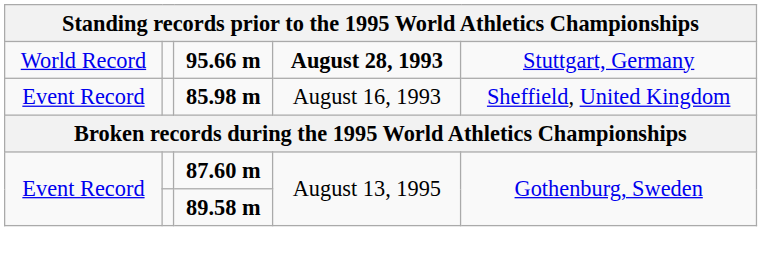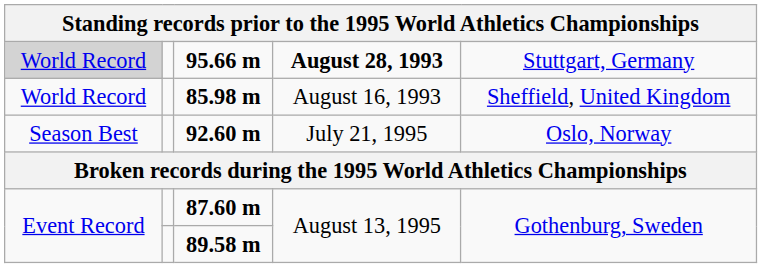 <table class="wikitable" style=" text-align:center; font-size:110%;" width="95%">
 <tr>
 <th colspan="5">Standing records prior to the 1995 World Athletics Championships</th>
 </tr>
 <tr>
-<td><a href='#'>World Record</a></td>
+<td style="background: lightgrey;"><a href='#'>World Record</a></td>
 <td></td>
 <td><strong>95.66 m </strong></td>
 <td><strong>August 28, 1993</strong></td>
 <td> <a href='#'>Stuttgart, Germany</a></td>
 </tr>
 <tr>
-<td><a href='#'>Event Record</a></td>
+<td><a href='#'>World Record</a></td>
 <td></td>
 <td><strong>85.98 m </strong></td>
 <td>August 16, 1993</td>
 <td> <a href='#'>Sheffield</a>, <a href='#'>United Kingdom</a></td>
+</tr>
+<tr>
+<td><a href='#'>Season Best</a></td>
+<td></td>
+<td><strong>92.60 m </strong></td>
+<td>July 21, 1995</td>
+<td> <a href='#'>Oslo, Norway</a></td>
 </tr>
 <tr>
 <th colspan="5">Broken records during the 1995 World Athletics Championships</th>
 </tr>
 <tr>
 <td rowspan=2><a href='#'>Event Record</a></td>
 <td></td>
 <td><strong>87.60 m </strong></td>
 <td rowspan=2>August 13, 1995</td>
 <td rowspan=2> <a href='#'>Gothenburg, Sweden</a></td>
 </tr>
 <tr>
 <td></td>
 <td><strong>89.58 m </strong></td>
 </tr>
 </table>
